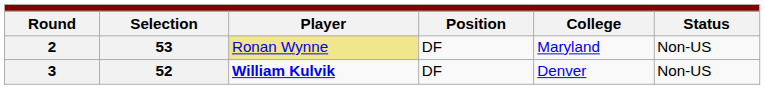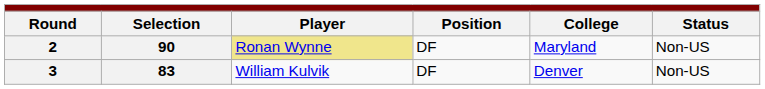 <table class="wikitable sortable" style="width:90%; text-align:center; font-size:100%; text-align:left;">
 <tr style="border-spacing: 2px; border: 2px white;">
 <td align="center" bgcolor="#800000" colspan="6" color="#fff;" border="#E32526"><strong></strong></td>
 </tr>
 <tr>
 <th>Round</th>
 <th>Selection</th>
 <th>Player</th>
 <th>Position</th>
 <th>College</th>
 <th>Status</th>
 </tr>
 <tr>
 <th>2</th>
-<th>53</th>
+<th>90</th>
 <td style="background: khaki;"> <a href='#'>Ronan Wynne</a></td>
 <td>DF</td>
 <td><a href='#'>Maryland</a></td>
 <td>Non-US</td>
 </tr>
 <tr>
 <th>3</th>
-<th>52</th>
-<td><strong> <a href='#'>William Kulvik</a></strong></td>
+<th>83</th>
+<td> <a href='#'>William Kulvik</a></td>
 <td>DF</td>
 <td><a href='#'>Denver</a></td>
 <td>Non-US</td>
 </tr>
 </table>
